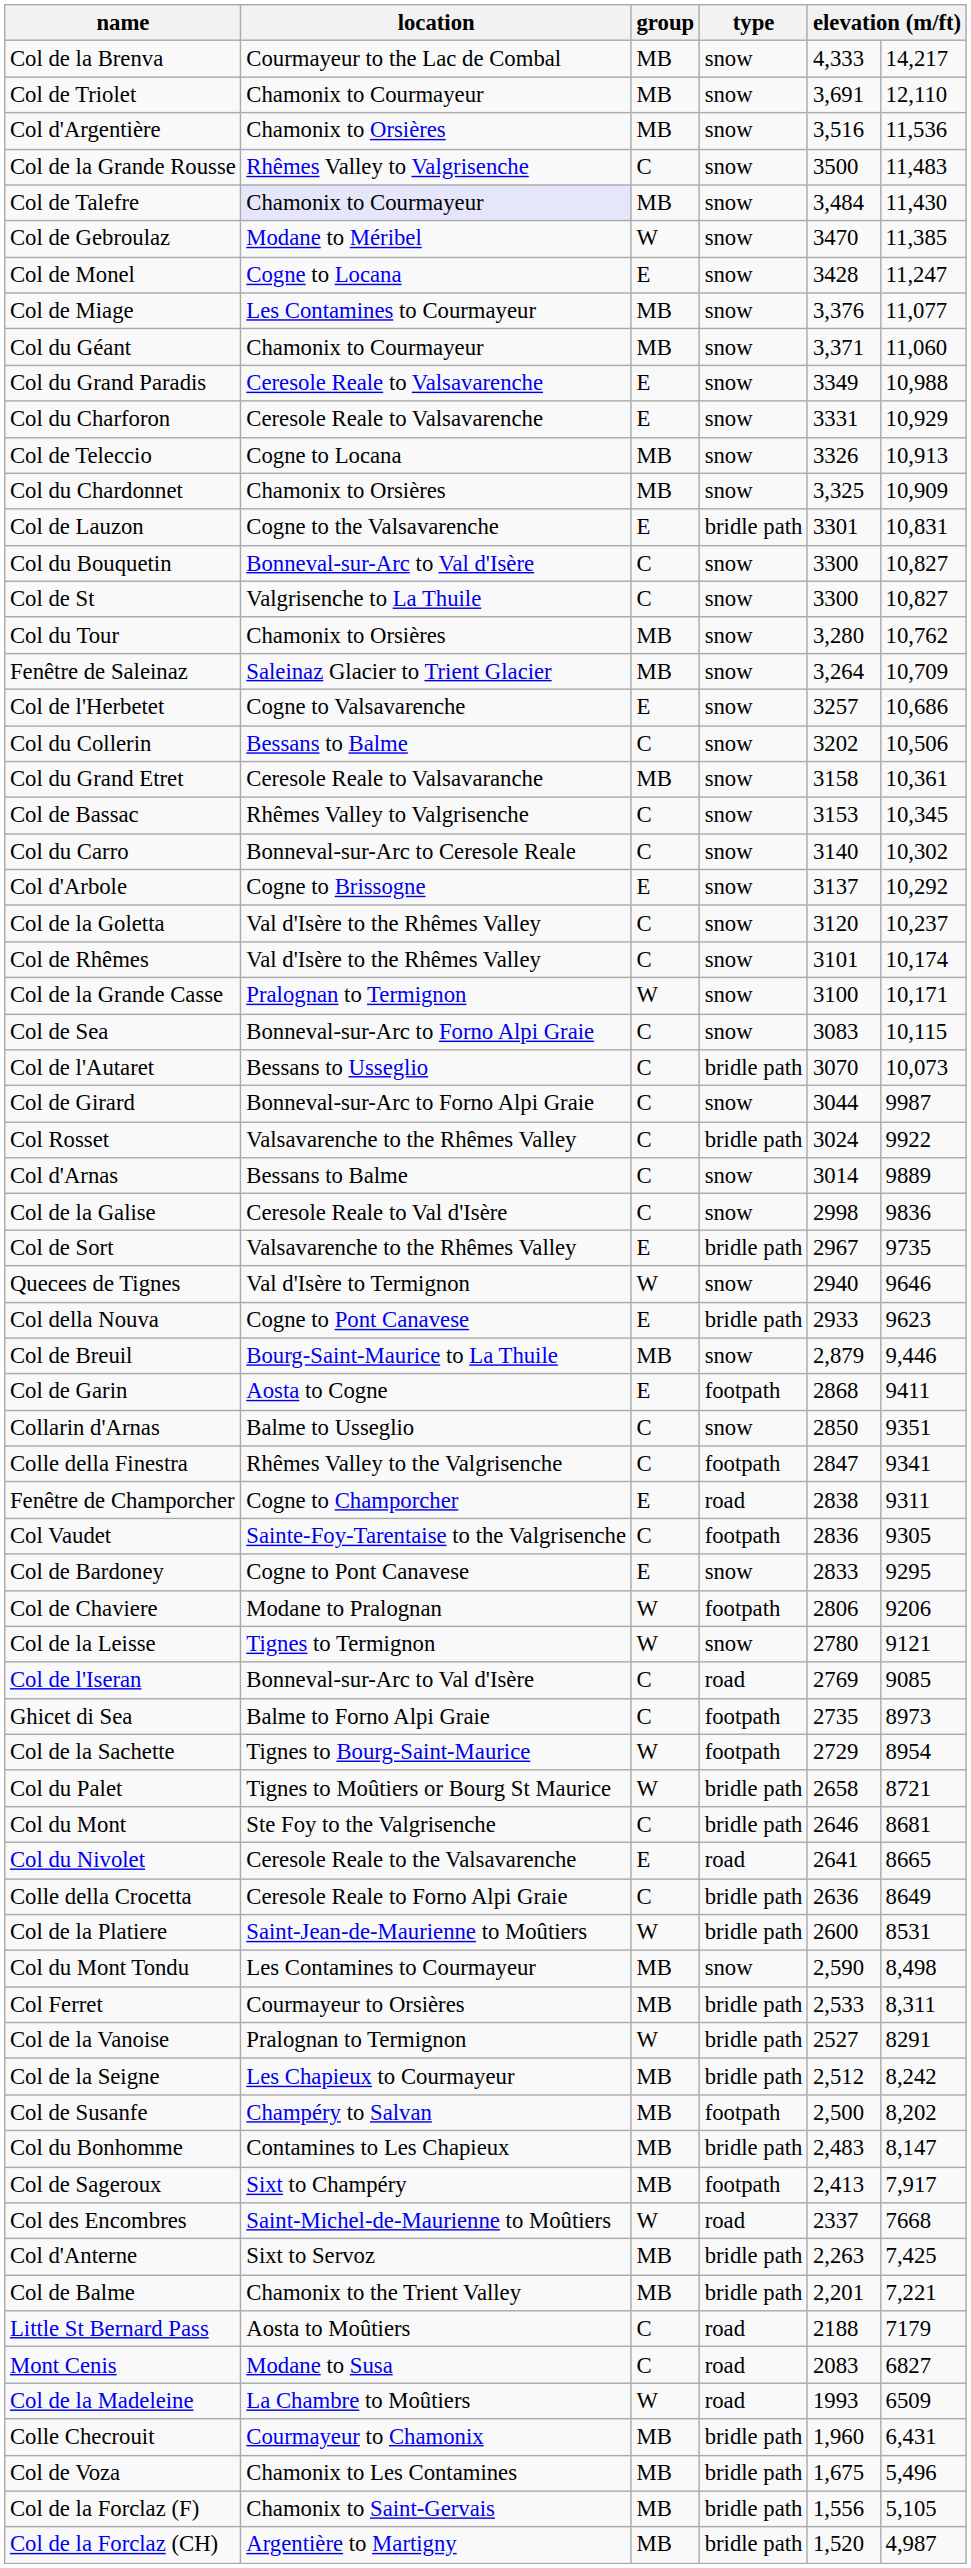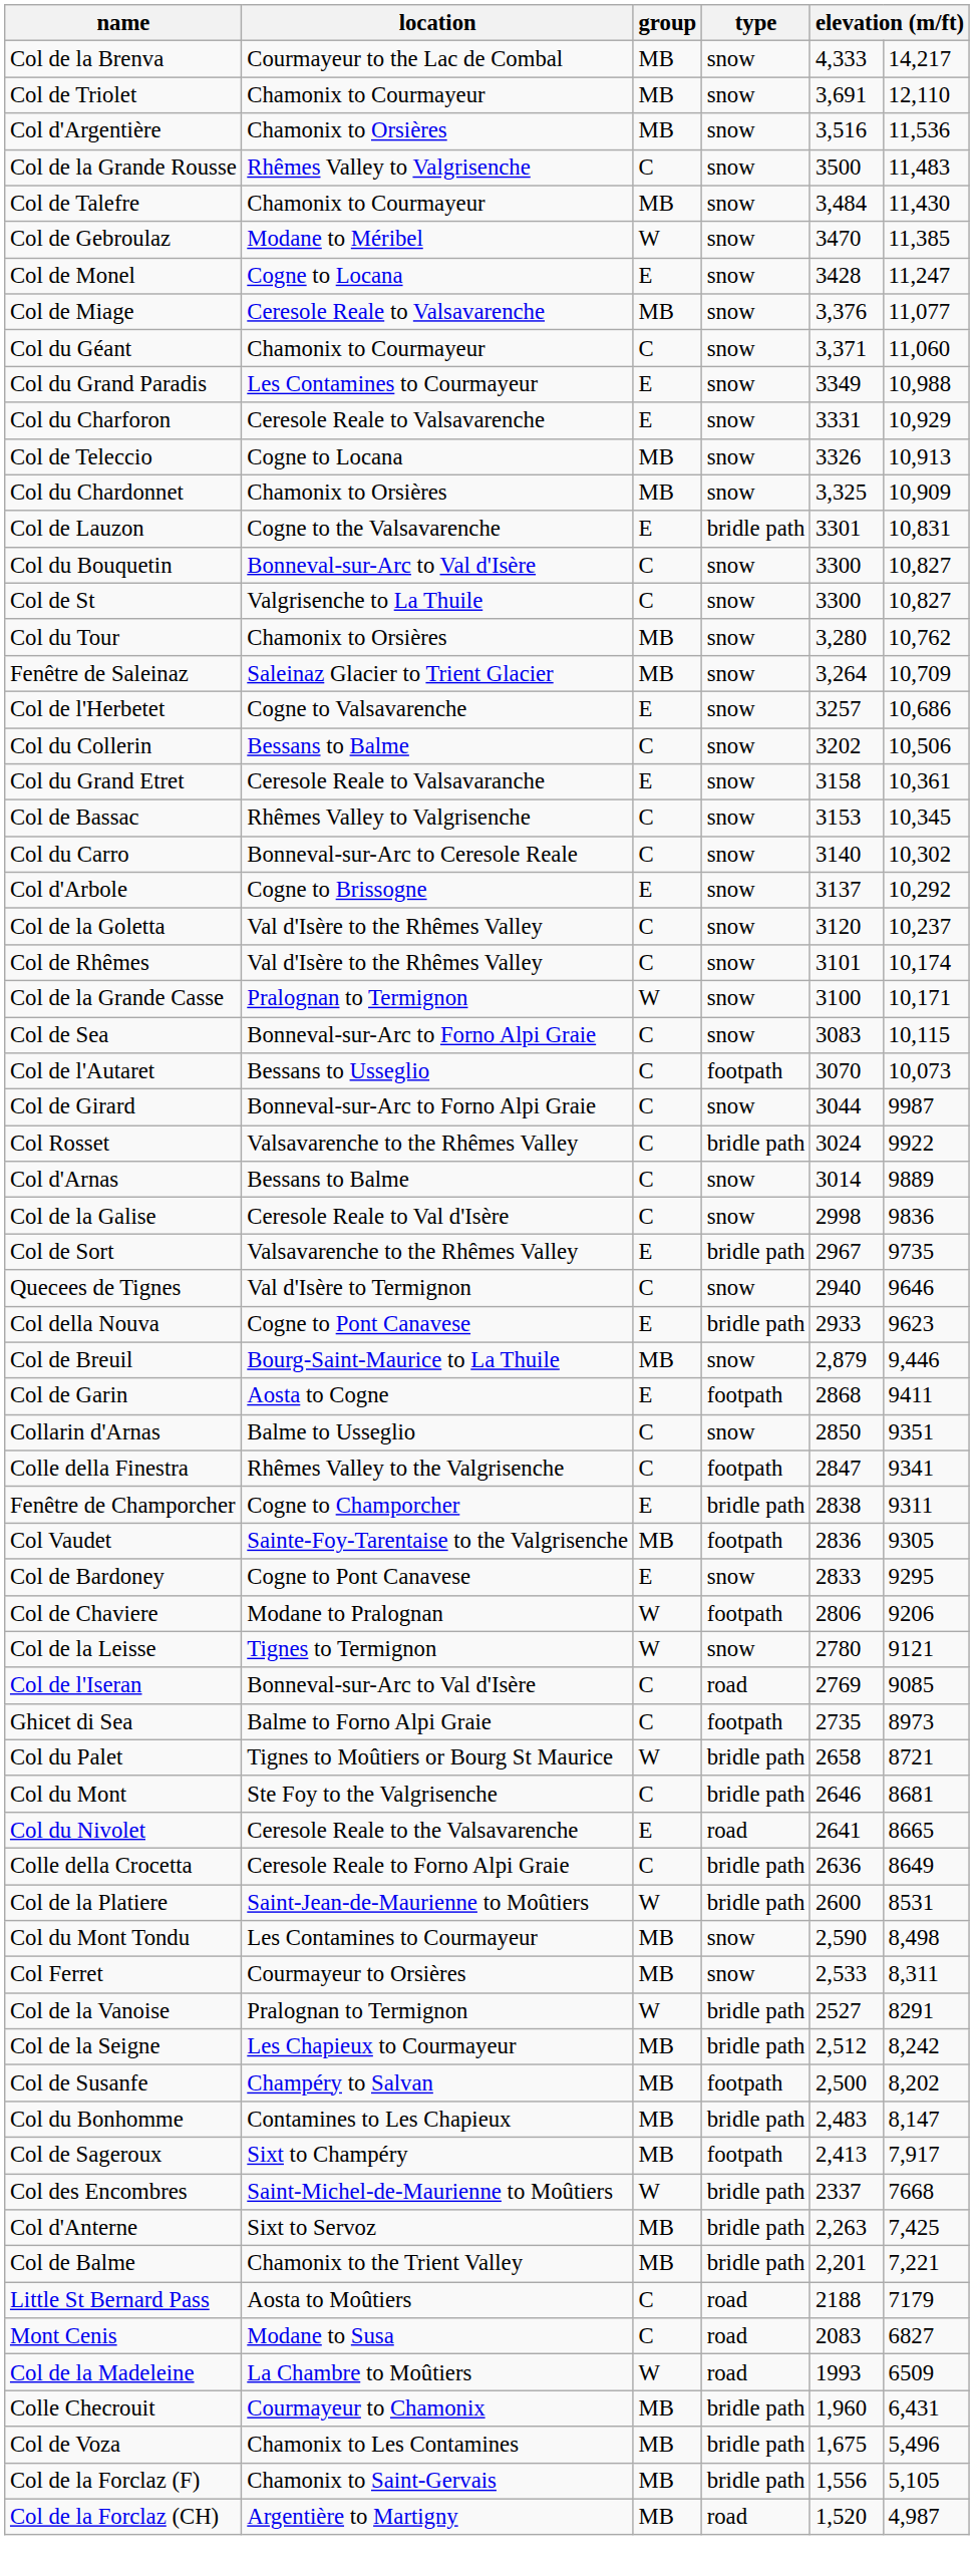 <table class="wikitable">
 <tr>
 <th>name</th>
 <th>location</th>
 <th>group</th>
 <th>type</th>
 <th colspan=2>elevation (m/ft)</th>
 </tr>
 <tr>
 <td>Col de la Brenva</td>
 <td>Courmayeur to the Lac de Combal</td>
 <td>MB</td>
 <td>snow</td>
 <td>4,333</td>
 <td>14,217</td>
 </tr>
 <tr>
 <td>Col de Triolet</td>
 <td>Chamonix to Courmayeur</td>
 <td>MB</td>
 <td>snow</td>
 <td>3,691</td>
 <td>12,110</td>
 </tr>
 <tr>
 <td>Col d'Argentière</td>
 <td>Chamonix to <a href='#'>Orsières</a></td>
 <td>MB</td>
 <td>snow</td>
 <td>3,516</td>
 <td>11,536</td>
 </tr>
 <tr>
 <td>Col de la Grande Rousse</td>
 <td><a href='#'>Rhêmes</a> Valley to <a href='#'>Valgrisenche</a></td>
 <td>C</td>
 <td>snow</td>
 <td>3500</td>
 <td>11,483</td>
 </tr>
 <tr>
 <td>Col de Talefre</td>
-<td style="background: lavender;">Chamonix to Courmayeur</td>
+<td>Chamonix to Courmayeur</td>
 <td>MB</td>
 <td>snow</td>
 <td>3,484</td>
 <td>11,430</td>
 </tr>
 <tr>
 <td>Col de Gebroulaz</td>
 <td><a href='#'>Modane</a> to <a href='#'>Méribel</a></td>
 <td>W</td>
 <td>snow</td>
 <td>3470</td>
 <td>11,385</td>
 </tr>
 <tr>
 <td>Col de Monel</td>
 <td><a href='#'>Cogne</a> to <a href='#'>Locana</a></td>
 <td>E</td>
 <td>snow</td>
 <td>3428</td>
 <td>11,247</td>
 </tr>
 <tr>
 <td>Col de Miage</td>
-<td><a href='#'>Les Contamines</a> to Courmayeur</td>
+<td><a href='#'>Ceresole Reale</a> to <a href='#'>Valsavarenche</a></td>
 <td>MB</td>
 <td>snow</td>
 <td>3,376</td>
 <td>11,077</td>
 </tr>
 <tr>
 <td>Col du Géant</td>
 <td>Chamonix to Courmayeur</td>
-<td>MB</td>
+<td>C</td>
 <td>snow</td>
 <td>3,371</td>
 <td>11,060</td>
 </tr>
 <tr>
 <td>Col du Grand Paradis</td>
-<td><a href='#'>Ceresole Reale</a> to <a href='#'>Valsavarenche</a></td>
+<td><a href='#'>Les Contamines</a> to Courmayeur</td>
 <td>E</td>
 <td>snow</td>
 <td>3349</td>
 <td>10,988</td>
 </tr>
 <tr>
 <td>Col du Charforon</td>
 <td>Ceresole Reale to Valsavarenche</td>
 <td>E</td>
 <td>snow</td>
 <td>3331</td>
 <td>10,929</td>
 </tr>
 <tr>
 <td>Col de Teleccio</td>
 <td>Cogne to Locana</td>
 <td>MB</td>
 <td>snow</td>
 <td>3326</td>
 <td>10,913</td>
 </tr>
 <tr>
 <td>Col du Chardonnet</td>
 <td>Chamonix to Orsières</td>
 <td>MB</td>
 <td>snow</td>
 <td>3,325</td>
 <td>10,909</td>
 </tr>
 <tr>
 <td>Col de Lauzon</td>
 <td>Cogne to the Valsavarenche</td>
 <td>E</td>
 <td>bridle path</td>
 <td>3301</td>
 <td>10,831</td>
 </tr>
 <tr>
 <td>Col du Bouquetin</td>
 <td><a href='#'>Bonneval-sur-Arc</a> to <a href='#'>Val d'Isère</a></td>
 <td>C</td>
 <td>snow</td>
 <td>3300</td>
 <td>10,827</td>
 </tr>
 <tr>
 <td>Col de St </td>
 <td>Valgrisenche to <a href='#'>La Thuile</a></td>
 <td>C</td>
 <td>snow</td>
 <td>3300</td>
 <td>10,827</td>
 </tr>
 <tr>
 <td>Col du Tour</td>
 <td>Chamonix to Orsières</td>
 <td>MB</td>
 <td>snow</td>
 <td>3,280</td>
 <td>10,762</td>
 </tr>
 <tr>
 <td>Fenêtre de Saleinaz</td>
 <td><a href='#'>Saleinaz</a> Glacier to <a href='#'>Trient Glacier</a></td>
 <td>MB</td>
 <td>snow</td>
 <td>3,264</td>
 <td>10,709</td>
 </tr>
 <tr>
 <td>Col de l'Herbetet</td>
 <td>Cogne to Valsavarenche</td>
 <td>E</td>
 <td>snow</td>
 <td>3257</td>
 <td>10,686</td>
 </tr>
 <tr>
 <td>Col du Collerin</td>
 <td><a href='#'>Bessans</a> to <a href='#'>Balme</a></td>
 <td>C</td>
 <td>snow</td>
 <td>3202</td>
 <td>10,506</td>
 </tr>
 <tr>
 <td>Col du Grand Etret</td>
 <td>Ceresole Reale to Valsavaranche</td>
-<td>MB</td>
+<td>E</td>
 <td>snow</td>
 <td>3158</td>
 <td>10,361</td>
 </tr>
 <tr>
 <td>Col de Bassac</td>
 <td>Rhêmes Valley to Valgrisenche</td>
 <td>C</td>
 <td>snow</td>
 <td>3153</td>
 <td>10,345</td>
 </tr>
 <tr>
 <td>Col du Carro</td>
 <td>Bonneval-sur-Arc to Ceresole Reale</td>
 <td>C</td>
 <td>snow</td>
 <td>3140</td>
 <td>10,302</td>
 </tr>
 <tr>
 <td>Col d'Arbole</td>
 <td>Cogne to <a href='#'>Brissogne</a></td>
 <td>E</td>
 <td>snow</td>
 <td>3137</td>
 <td>10,292</td>
 </tr>
 <tr>
 <td>Col de la Goletta</td>
 <td>Val d'Isère to the Rhêmes Valley</td>
 <td>C</td>
 <td>snow</td>
 <td>3120</td>
 <td>10,237</td>
 </tr>
 <tr>
 <td>Col de Rhêmes</td>
 <td>Val d'Isère to the Rhêmes Valley</td>
 <td>C</td>
 <td>snow</td>
 <td>3101</td>
 <td>10,174</td>
 </tr>
 <tr>
 <td>Col de la Grande Casse</td>
 <td><a href='#'>Pralognan</a> to <a href='#'>Termignon</a></td>
 <td>W</td>
 <td>snow</td>
 <td>3100</td>
 <td>10,171</td>
 </tr>
 <tr>
 <td>Col de Sea</td>
 <td>Bonneval-sur-Arc to <a href='#'>Forno Alpi Graie</a></td>
 <td>C</td>
 <td>snow</td>
 <td>3083</td>
 <td>10,115</td>
 </tr>
 <tr>
 <td>Col de l'Autaret</td>
 <td>Bessans to <a href='#'>Usseglio</a></td>
 <td>C</td>
-<td>bridle path</td>
+<td>footpath</td>
 <td>3070</td>
 <td>10,073</td>
 </tr>
 <tr>
 <td>Col de Girard</td>
 <td>Bonneval-sur-Arc to Forno Alpi Graie</td>
 <td>C</td>
 <td>snow</td>
 <td>3044</td>
 <td>9987</td>
 </tr>
 <tr>
 <td>Col Rosset</td>
 <td>Valsavarenche to the Rhêmes Valley</td>
 <td>C</td>
 <td>bridle path</td>
 <td>3024</td>
 <td>9922</td>
 </tr>
 <tr>
 <td>Col d'Arnas</td>
 <td>Bessans to Balme</td>
 <td>C</td>
 <td>snow</td>
 <td>3014</td>
 <td>9889</td>
 </tr>
 <tr>
 <td>Col de la Galise</td>
 <td>Ceresole Reale to Val d'Isère</td>
 <td>C</td>
 <td>snow</td>
 <td>2998</td>
 <td>9836</td>
 </tr>
 <tr>
 <td>Col de Sort</td>
 <td>Valsavarenche to the Rhêmes Valley</td>
 <td>E</td>
 <td>bridle path</td>
 <td>2967</td>
 <td>9735</td>
 </tr>
 <tr>
 <td>Quecees de Tignes</td>
 <td>Val d'Isère to Termignon</td>
-<td>W</td>
+<td>C</td>
 <td>snow</td>
 <td>2940</td>
 <td>9646</td>
 </tr>
 <tr>
 <td>Col della Nouva</td>
 <td>Cogne to <a href='#'>Pont Canavese</a></td>
 <td>E</td>
 <td>bridle path</td>
 <td>2933</td>
 <td>9623</td>
 </tr>
 <tr>
 <td>Col de Breuil</td>
 <td><a href='#'>Bourg-Saint-Maurice</a> to <a href='#'>La Thuile</a></td>
 <td>MB</td>
 <td>snow</td>
 <td>2,879</td>
 <td>9,446</td>
 </tr>
 <tr>
 <td>Col de Garin</td>
 <td><a href='#'>Aosta</a> to Cogne</td>
 <td>E</td>
 <td>footpath</td>
 <td>2868</td>
 <td>9411</td>
 </tr>
 <tr>
 <td>Collarin d'Arnas</td>
 <td>Balme to Usseglio</td>
 <td>C</td>
 <td>snow</td>
 <td>2850</td>
 <td>9351</td>
 </tr>
 <tr>
 <td>Colle della Finestra</td>
 <td>Rhêmes Valley to the Valgrisenche</td>
 <td>C</td>
 <td>footpath</td>
 <td>2847</td>
 <td>9341</td>
 </tr>
 <tr>
 <td>Fenêtre de Champorcher</td>
 <td>Cogne to <a href='#'>Champorcher</a></td>
 <td>E</td>
-<td>road</td>
+<td>bridle path</td>
 <td>2838</td>
 <td>9311</td>
 </tr>
 <tr>
 <td>Col Vaudet</td>
 <td><a href='#'>Sainte-Foy-Tarentaise</a> to the Valgrisenche</td>
-<td>C</td>
+<td>MB</td>
 <td>footpath</td>
 <td>2836</td>
 <td>9305</td>
 </tr>
 <tr>
 <td>Col de Bardoney</td>
 <td>Cogne to Pont Canavese</td>
 <td>E</td>
 <td>snow</td>
 <td>2833</td>
 <td>9295</td>
 </tr>
 <tr>
 <td>Col de Chaviere</td>
 <td>Modane to Pralognan</td>
 <td>W</td>
 <td>footpath</td>
 <td>2806</td>
 <td>9206</td>
 </tr>
 <tr>
 <td>Col de la Leisse</td>
 <td><a href='#'>Tignes</a> to Termignon</td>
 <td>W</td>
 <td>snow</td>
 <td>2780</td>
 <td>9121</td>
 </tr>
 <tr>
 <td><a href='#'>Col de l'Iseran</a></td>
 <td>Bonneval-sur-Arc to Val d'Isère</td>
 <td>C</td>
 <td>road</td>
 <td>2769</td>
 <td>9085</td>
 </tr>
 <tr>
 <td>Ghicet di Sea</td>
 <td>Balme to Forno Alpi Graie</td>
 <td>C</td>
 <td>footpath</td>
 <td>2735</td>
 <td>8973</td>
-</tr>
-<tr>
-<td>Col de la Sachette</td>
-<td>Tignes to <a href='#'>Bourg-Saint-Maurice</a></td>
-<td>W</td>
-<td>footpath</td>
-<td>2729</td>
-<td>8954</td>
 </tr>
 <tr>
 <td>Col du Palet</td>
 <td>Tignes to Moûtiers or Bourg St Maurice</td>
 <td>W</td>
 <td>bridle path</td>
 <td>2658</td>
 <td>8721</td>
 </tr>
 <tr>
 <td>Col du Mont</td>
 <td>Ste Foy to the Valgrisenche</td>
 <td>C</td>
 <td>bridle path</td>
 <td>2646</td>
 <td>8681</td>
 </tr>
 <tr>
 <td><a href='#'>Col du Nivolet</a></td>
 <td>Ceresole Reale to the Valsavarenche</td>
 <td>E</td>
 <td>road</td>
 <td>2641</td>
 <td>8665</td>
 </tr>
 <tr>
 <td>Colle della Crocetta</td>
 <td>Ceresole Reale to Forno Alpi Graie</td>
 <td>C</td>
 <td>bridle path</td>
 <td>2636</td>
 <td>8649</td>
 </tr>
 <tr>
 <td>Col de la Platiere</td>
 <td><a href='#'>Saint-Jean-de-Maurienne</a> to Moûtiers</td>
 <td>W</td>
 <td>bridle path</td>
 <td>2600</td>
 <td>8531</td>
 </tr>
 <tr>
 <td>Col du Mont Tondu</td>
 <td>Les Contamines to Courmayeur</td>
 <td>MB</td>
 <td>snow</td>
 <td>2,590</td>
 <td>8,498</td>
 </tr>
 <tr>
 <td>Col Ferret</td>
 <td>Courmayeur to Orsières</td>
 <td>MB</td>
-<td>bridle path</td>
+<td>snow</td>
 <td>2,533</td>
 <td>8,311</td>
 </tr>
 <tr>
 <td>Col de la Vanoise</td>
 <td>Pralognan to Termignon</td>
 <td>W</td>
 <td>bridle path</td>
 <td>2527</td>
 <td>8291</td>
 </tr>
 <tr>
 <td>Col de la Seigne</td>
 <td><a href='#'>Les Chapieux</a> to Courmayeur</td>
 <td>MB</td>
 <td>bridle path</td>
 <td>2,512</td>
 <td>8,242</td>
 </tr>
 <tr>
 <td>Col de Susanfe</td>
 <td><a href='#'>Champéry</a> to <a href='#'>Salvan</a></td>
 <td>MB</td>
 <td>footpath</td>
 <td>2,500</td>
 <td>8,202</td>
 </tr>
 <tr>
 <td>Col du Bonhomme</td>
 <td>Contamines to Les Chapieux</td>
 <td>MB</td>
 <td>bridle path</td>
 <td>2,483</td>
 <td>8,147</td>
 </tr>
 <tr>
 <td>Col de Sageroux</td>
 <td><a href='#'>Sixt</a> to Champéry</td>
 <td>MB</td>
 <td>footpath</td>
 <td>2,413</td>
 <td>7,917</td>
 </tr>
 <tr>
 <td>Col des Encombres</td>
 <td><a href='#'>Saint-Michel-de-Maurienne</a> to Moûtiers</td>
 <td>W</td>
-<td>road</td>
+<td>bridle path</td>
 <td>2337</td>
 <td>7668</td>
 </tr>
 <tr>
 <td>Col d'Anterne</td>
 <td>Sixt to Servoz</td>
 <td>MB</td>
 <td>bridle path</td>
 <td>2,263</td>
 <td>7,425</td>
 </tr>
 <tr>
 <td>Col de Balme</td>
 <td>Chamonix to the Trient Valley</td>
 <td>MB</td>
 <td>bridle path</td>
 <td>2,201</td>
 <td>7,221</td>
 </tr>
 <tr>
 <td><a href='#'>Little St Bernard Pass</a></td>
 <td>Aosta to Moûtiers</td>
 <td>C</td>
 <td>road</td>
 <td>2188</td>
 <td>7179</td>
 </tr>
 <tr>
 <td><a href='#'>Mont Cenis</a></td>
 <td><a href='#'>Modane</a> to <a href='#'>Susa</a></td>
 <td>C</td>
 <td>road</td>
 <td>2083</td>
 <td>6827</td>
 </tr>
 <tr>
 <td><a href='#'>Col de la Madeleine</a></td>
 <td><a href='#'>La Chambre</a> to Moûtiers</td>
 <td>W</td>
 <td>road</td>
 <td>1993</td>
 <td>6509</td>
 </tr>
 <tr>
 <td>Colle Checrouit</td>
 <td><a href='#'>Courmayeur</a> to <a href='#'>Chamonix</a></td>
 <td>MB</td>
 <td>bridle path</td>
 <td>1,960</td>
 <td>6,431</td>
 </tr>
 <tr>
 <td>Col de Voza</td>
 <td>Chamonix to Les Contamines</td>
 <td>MB</td>
 <td>bridle path</td>
 <td>1,675</td>
 <td>5,496</td>
 </tr>
 <tr>
 <td>Col de la Forclaz (F)</td>
 <td>Chamonix to <a href='#'>Saint-Gervais</a></td>
 <td>MB</td>
 <td>bridle path</td>
 <td>1,556</td>
 <td>5,105</td>
 </tr>
 <tr>
 <td><a href='#'>Col de la Forclaz</a> (CH)</td>
 <td><a href='#'>Argentière</a> to <a href='#'>Martigny</a></td>
 <td>MB</td>
-<td>bridle path</td>
+<td>road</td>
 <td>1,520</td>
 <td>4,987</td>
 </tr>
 </table>
